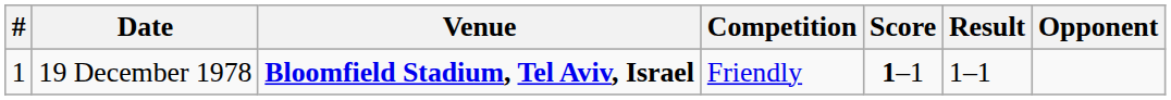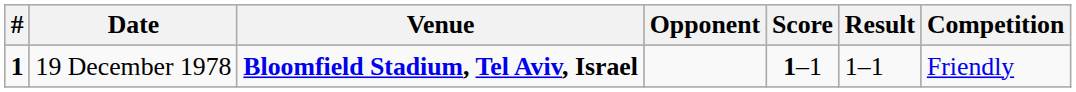 <table class="wikitable">
 <tr>
 <th>#</th>
 <th>Date</th>
 <th>Venue</th>
-<th>Competition</th>
+<th>Opponent</th>
 <th>Score</th>
 <th>Result</th>
-<th>Opponent</th>
+<th>Competition</th>
 </tr>
 <tr>
-<td>1</td>
+<td><strong>1</strong></td>
 <td>19 December 1978</td>
 <td><strong><a href='#'>Bloomfield Stadium</a>, <a href='#'>Tel Aviv</a>, Israel</strong></td>
-<td><a href='#'>Friendly</a></td>
+<td></td>
 <td align="center"><strong>1</strong>–1</td>
 <td>1–1</td>
-<td></td>
+<td><a href='#'>Friendly</a></td>
 </tr>
 </table>
